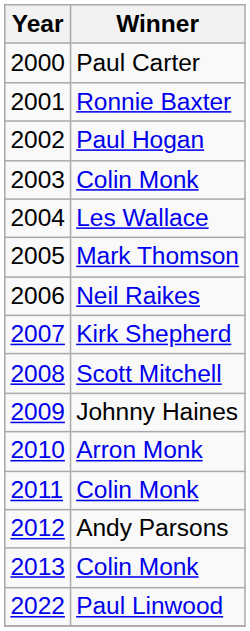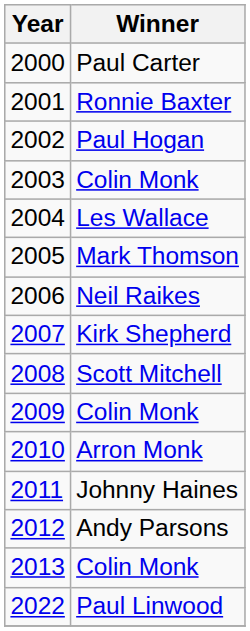 <table class="wikitable">
 <tr>
 <th>Year</th>
 <th>Winner</th>
 </tr>
 <tr>
 <td>2000</td>
 <td>Paul Carter</td>
 </tr>
 <tr>
 <td>2001</td>
 <td><a href='#'>Ronnie Baxter</a></td>
 </tr>
 <tr>
 <td>2002</td>
 <td><a href='#'>Paul Hogan</a></td>
 </tr>
 <tr>
 <td>2003</td>
 <td><a href='#'>Colin Monk</a></td>
 </tr>
 <tr>
 <td>2004</td>
 <td><a href='#'>Les Wallace</a></td>
 </tr>
 <tr>
 <td>2005</td>
 <td><a href='#'>Mark Thomson</a></td>
 </tr>
 <tr>
 <td>2006</td>
 <td><a href='#'>Neil Raikes</a></td>
 </tr>
 <tr>
 <td><a href='#'>2007</a></td>
 <td><a href='#'>Kirk Shepherd</a></td>
 </tr>
 <tr>
 <td><a href='#'>2008</a></td>
 <td><a href='#'>Scott Mitchell</a></td>
 </tr>
 <tr>
 <td><a href='#'>2009</a></td>
-<td>Johnny Haines</td>
+<td><a href='#'>Colin Monk</a></td>
 </tr>
 <tr>
 <td><a href='#'>2010</a></td>
 <td><a href='#'>Arron Monk</a></td>
 </tr>
 <tr>
 <td><a href='#'>2011</a></td>
-<td><a href='#'>Colin Monk</a></td>
+<td>Johnny Haines</td>
 </tr>
 <tr>
 <td><a href='#'>2012</a></td>
 <td>Andy Parsons</td>
 </tr>
 <tr>
 <td><a href='#'>2013</a></td>
 <td><a href='#'>Colin Monk</a></td>
 </tr>
 <tr>
 <td><a href='#'>2022</a></td>
 <td><a href='#'>Paul Linwood</a></td>
 </tr>
 <tr>
 </tr>
 </table>
